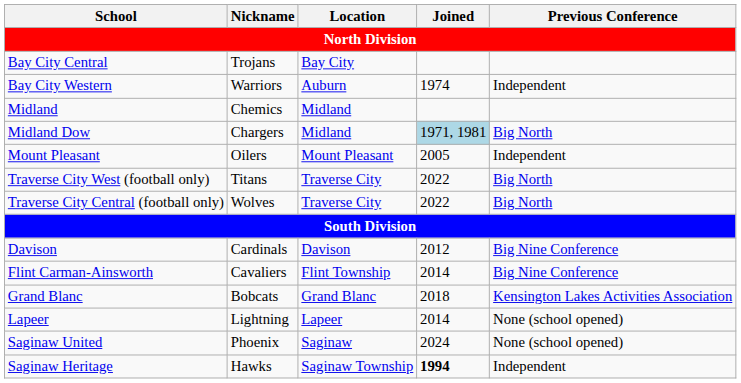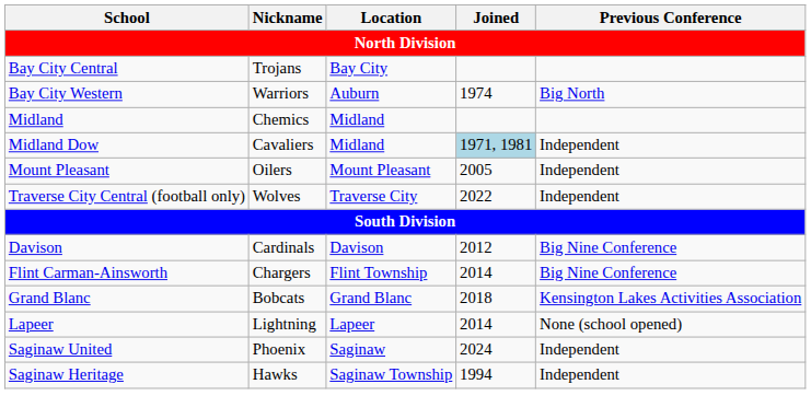 <table class="wikitable sortable">
 <tr>
 <th>School</th>
 <th>Nickname</th>
 <th>Location</th>
 <th>Joined</th>
 <th>Previous Conference</th>
 </tr>
 <tr>
 <th colspan="5" style="background:#FF0000; color:white">North Division</th>
 </tr>
 <tr>
 <td><a href='#'>Bay City Central</a></td>
 <td>Trojans</td>
 <td><a href='#'>Bay City</a></td>
 <td></td>
 <td></td>
 </tr>
 <tr>
 <td><a href='#'>Bay City Western</a></td>
 <td>Warriors</td>
 <td><a href='#'>Auburn</a></td>
 <td>1974</td>
-<td>Independent</td>
+<td><a href='#'>Big North</a></td>
 </tr>
 <tr>
 <td><a href='#'>Midland</a></td>
 <td>Chemics</td>
 <td><a href='#'>Midland</a></td>
 <td></td>
 <td></td>
 </tr>
 <tr>
 <td><a href='#'>Midland Dow</a></td>
-<td>Chargers</td>
+<td>Cavaliers</td>
 <td><a href='#'>Midland</a></td>
 <td style="background: lightblue;">1971, 1981</td>
-<td><a href='#'>Big North</a></td>
+<td>Independent</td>
 </tr>
 <tr>
 <td><a href='#'>Mount Pleasant</a></td>
 <td>Oilers</td>
 <td><a href='#'>Mount Pleasant</a></td>
 <td>2005</td>
 <td>Independent</td>
 </tr>
 <tr>
-<td><a href='#'>Traverse City West</a> (football only)</td>
-<td>Titans</td>
-<td><a href='#'>Traverse City</a></td>
-<td>2022</td>
-<td><a href='#'>Big North</a></td>
-</tr>
-<tr>
 <td><a href='#'>Traverse City Central</a> (football only)</td>
 <td>Wolves</td>
 <td><a href='#'>Traverse City</a></td>
 <td>2022</td>
-<td><a href='#'>Big North</a></td>
+<td>Independent</td>
 </tr>
 <tr>
 <th colspan="5" style="background:#0000FF; color:white">South Division</th>
 </tr>
 <tr>
 <td><a href='#'>Davison</a></td>
 <td>Cardinals</td>
 <td><a href='#'>Davison</a></td>
 <td>2012</td>
 <td><a href='#'>Big Nine Conference</a></td>
 </tr>
 <tr>
 <td><a href='#'>Flint Carman-Ainsworth</a></td>
-<td>Cavaliers</td>
+<td>Chargers</td>
 <td><a href='#'>Flint Township</a></td>
 <td>2014</td>
 <td><a href='#'>Big Nine Conference</a></td>
 </tr>
 <tr>
 <td><a href='#'>Grand Blanc</a></td>
 <td>Bobcats</td>
 <td><a href='#'>Grand Blanc</a></td>
 <td>2018</td>
 <td><a href='#'>Kensington Lakes Activities Association</a></td>
 </tr>
 <tr>
 <td><a href='#'>Lapeer</a></td>
 <td>Lightning</td>
 <td><a href='#'>Lapeer</a></td>
 <td>2014</td>
 <td>None (school opened)</td>
 </tr>
 <tr>
 <td><a href='#'>Saginaw United</a></td>
 <td>Phoenix</td>
 <td><a href='#'>Saginaw</a></td>
 <td>2024</td>
-<td>None (school opened)</td>
+<td>Independent</td>
 </tr>
 <tr>
 <td><a href='#'>Saginaw Heritage</a></td>
 <td>Hawks</td>
 <td><a href='#'>Saginaw Township</a></td>
-<td><strong>1994</strong></td>
+<td>1994</td>
 <td>Independent</td>
 </tr>
 </table>
